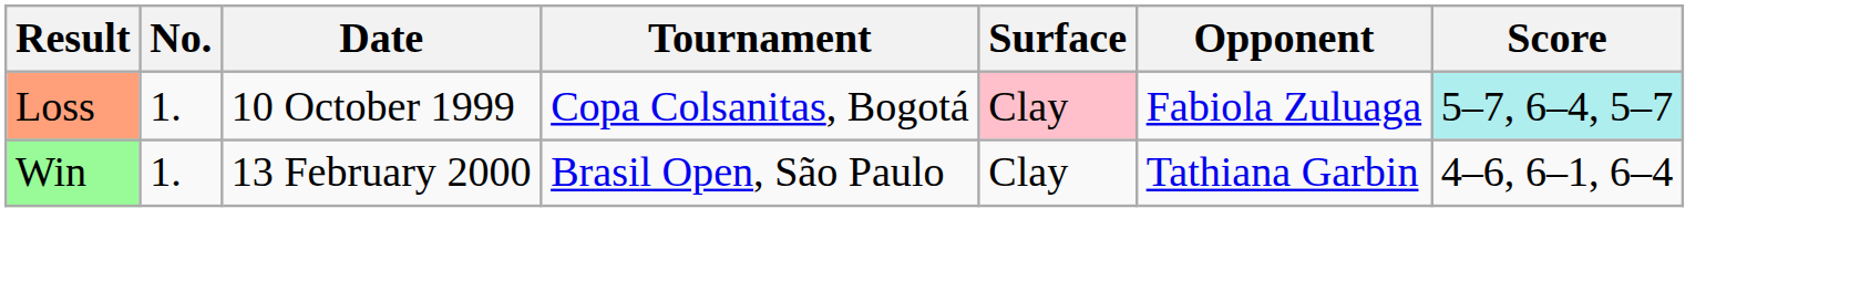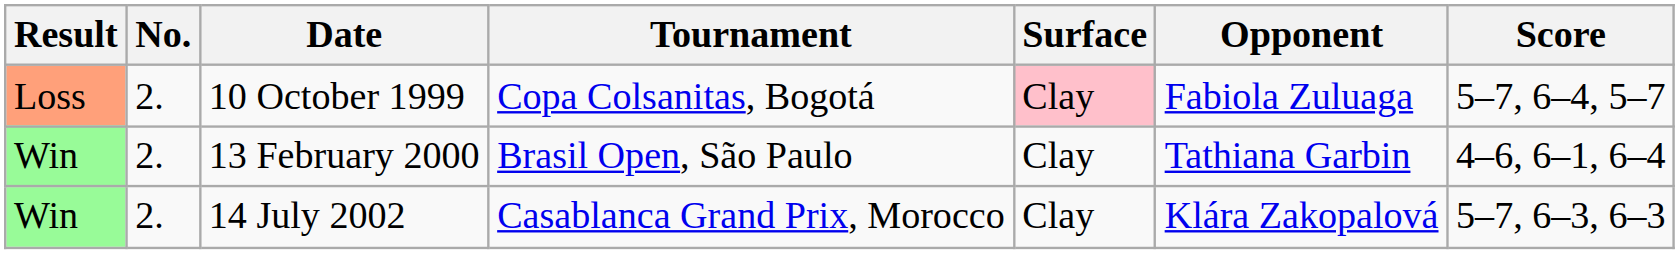 <table class="wikitable">
 <tr>
 <th>Result</th>
 <th>No.</th>
 <th>Date</th>
 <th>Tournament</th>
 <th>Surface</th>
 <th>Opponent</th>
 <th>Score</th>
 </tr>
 <tr>
 <td style="background:#ffa07a;">Loss</td>
-<td>1.</td>
+<td>2.</td>
 <td>10 October 1999</td>
 <td><a href='#'>Copa Colsanitas</a>, Bogotá</td>
 <td style="background: pink;">Clay</td>
 <td> <a href='#'>Fabiola Zuluaga</a></td>
-<td style="background: paleturquoise;">5–7, 6–4, 5–7</td>
+<td>5–7, 6–4, 5–7</td>
 </tr>
 <tr>
 <td style="background:#98fb98;">Win</td>
-<td>1.</td>
+<td>2.</td>
 <td>13 February 2000</td>
 <td><a href='#'>Brasil Open</a>, São Paulo</td>
 <td>Clay</td>
 <td> <a href='#'>Tathiana Garbin</a></td>
 <td>4–6, 6–1, 6–4</td>
 </tr>
+<tr>
+<td style="background:#98fb98;">Win</td>
+<td>2.</td>
+<td>14 July 2002</td>
+<td><a href='#'>Casablanca Grand Prix</a>, Morocco</td>
+<td>Clay</td>
+<td> <a href='#'>Klára Zakopalová</a></td>
+<td>5–7, 6–3, 6–3</td>
+</tr>
 </table>
